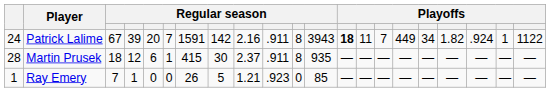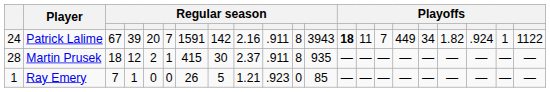 <table class="wikitable plainrowheaders" style="text-align:center;">
 <tr>
 <th scope="col" rowspan="2"></th>
 <th scope="col" rowspan="2">Player</th>
 <th scope=colgroup colspan=10>Regular season</th>
 <th scope=colgroup colspan=9>Playoffs</th>
 </tr>
 <tr>
 <th scope="col"></th>
 <th scope="col"></th>
 <th scope="col"></th>
 <th scope="col"></th>
 <th scope="col"></th>
 <th scope="col"></th>
 <th scope="col"></th>
 <th scope="col"></th>
 <th scope="col"></th>
 <th scope="col"></th>
 <th scope="col"></th>
 <th scope="col"></th>
 <th scope="col"></th>
 <th scope="col"></th>
 <th scope="col"></th>
 <th scope="col"></th>
 <th scope="col"></th>
 <th scope="col"></th>
 <th scope="col"></th>
 </tr>
 <tr>
 <td scope="row">24</td>
 <td align="left"><a href='#'>Patrick Lalime</a></td>
 <td>67</td>
 <td>39</td>
 <td>20</td>
 <td>7</td>
 <td>1591</td>
 <td>142</td>
 <td>2.16</td>
 <td>.911</td>
 <td>8</td>
 <td>3943</td>
 <td><strong>18</strong></td>
 <td>11</td>
 <td>7</td>
 <td>449</td>
 <td>34</td>
 <td>1.82</td>
 <td>.924</td>
 <td>1</td>
 <td>1122</td>
 </tr>
 <tr>
 <td scope="row">28</td>
 <td align="left"><a href='#'>Martin Prusek</a></td>
 <td>18</td>
 <td>12</td>
-<td>6</td>
+<td>2</td>
 <td>1</td>
 <td>415</td>
 <td>30</td>
 <td>2.37</td>
 <td>.911</td>
 <td>8</td>
 <td>935</td>
 <td>—</td>
 <td>—</td>
 <td>—</td>
 <td>—</td>
 <td>—</td>
 <td>—</td>
 <td>—</td>
 <td>—</td>
 <td>—</td>
 </tr>
 <tr>
 <td scope="row">1</td>
 <td align="left"><a href='#'>Ray Emery</a></td>
 <td>7</td>
 <td>1</td>
 <td>0</td>
 <td>0</td>
 <td>26</td>
 <td>5</td>
 <td>1.21</td>
 <td>.923</td>
 <td>0</td>
 <td>85</td>
 <td>—</td>
 <td>—</td>
 <td>—</td>
 <td>—</td>
 <td>—</td>
 <td>—</td>
 <td>—</td>
 <td>—</td>
 <td>—</td>
 </tr>
 </table>
